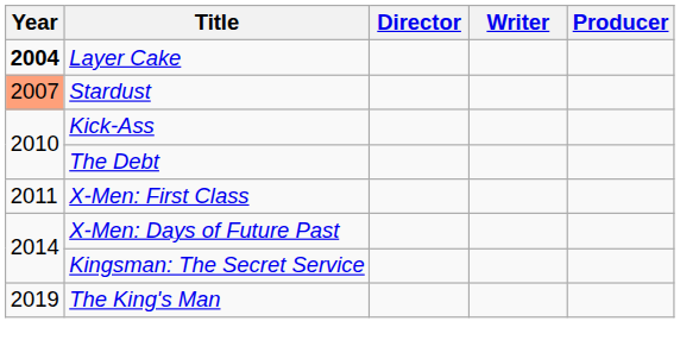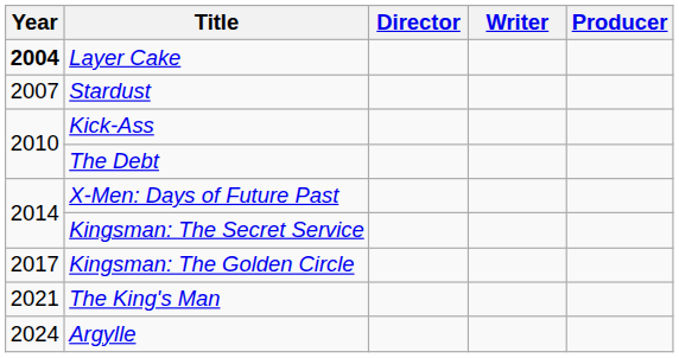 <table class="wikitable">
 <tr>
 <th>Year</th>
 <th>Title</th>
 <th width=65><a href='#'>Director</a></th>
 <th width=65><a href='#'>Writer</a></th>
 <th width=65><a href='#'>Producer</a></th>
 </tr>
 <tr>
 <td><strong>2004</strong></td>
 <td><em><a href='#'>Layer Cake</a></em></td>
 <td></td>
 <td></td>
 <td></td>
 </tr>
 <tr>
-<td style="background: lightsalmon;">2007</td>
+<td>2007</td>
 <td><em><a href='#'>Stardust</a></em></td>
 <td></td>
 <td></td>
 <td></td>
 </tr>
 <tr>
 <td rowspan="2">2010</td>
 <td><em><a href='#'>Kick-Ass</a></em></td>
 <td></td>
 <td></td>
 <td></td>
 </tr>
 <tr>
 <td><em><a href='#'>The Debt</a></em></td>
 <td></td>
 <td></td>
 <td></td>
 </tr>
 <tr>
-<td>2011</td>
-<td><em><a href='#'>X-Men: First Class</a></em></td>
-<td></td>
-<td></td>
-<td></td>
-</tr>
-<tr>
 <td rowspan="2">2014</td>
 <td><em><a href='#'>X-Men: Days of Future Past</a></em></td>
 <td></td>
 <td></td>
 <td></td>
 </tr>
 <tr>
 <td><em><a href='#'>Kingsman: The Secret Service</a></em></td>
 <td></td>
 <td></td>
 <td></td>
 </tr>
 <tr>
-<td>2019</td>
+<td>2017</td>
+<td><em><a href='#'>Kingsman: The Golden Circle</a></em></td>
+<td></td>
+<td></td>
+<td></td>
+</tr>
+<tr>
+<td>2021</td>
 <td><em><a href='#'>The King's Man</a></em></td>
 <td></td>
 <td></td>
 <td></td>
 </tr>
+<tr>
+<td>2024</td>
+<td><em><a href='#'>Argylle</a></em></td>
+<td></td>
+<td></td>
+<td></td>
+</tr>
 </table>
